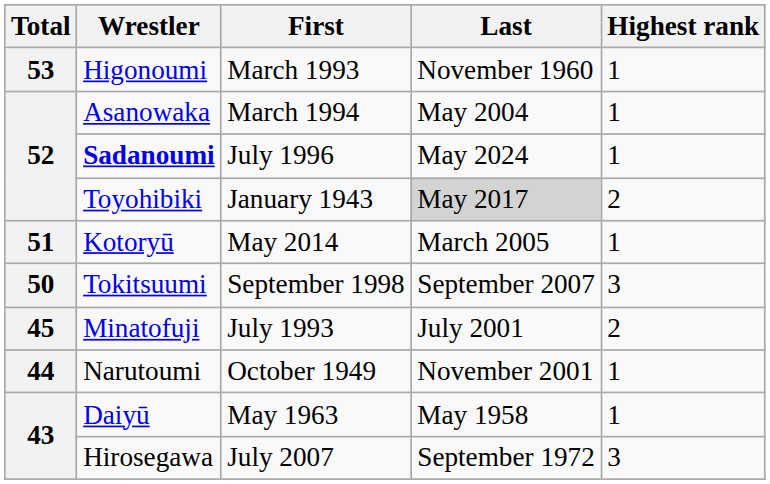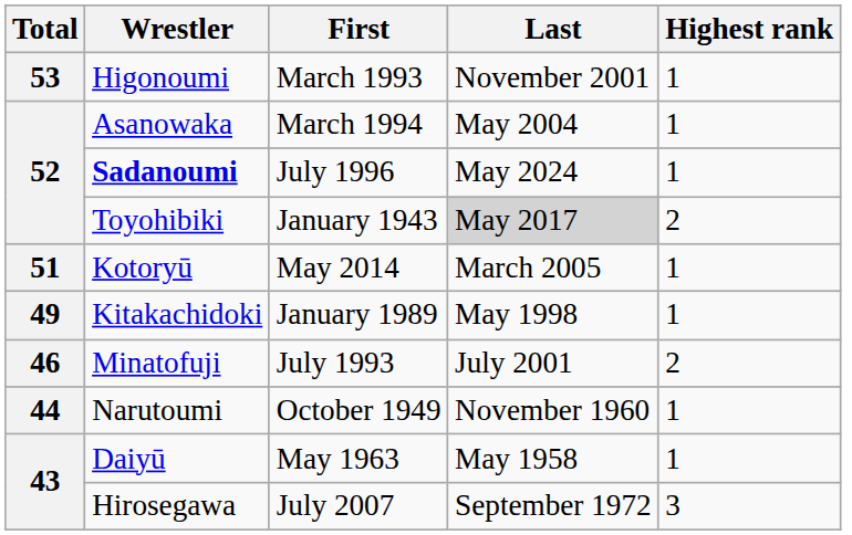 <table class="wikitable">
 <tr>
 <th>Total</th>
 <th>Wrestler</th>
 <th>First</th>
 <th>Last</th>
 <th>Highest rank</th>
 </tr>
 <tr>
 <th>53</th>
 <td><a href='#'>Higonoumi</a></td>
 <td>March 1993</td>
-<td>November 1960</td>
+<td>November 2001</td>
 <td> 1</td>
 </tr>
 <tr>
 <th rowspan=3>52</th>
 <td><a href='#'>Asanowaka</a></td>
 <td>March 1994</td>
 <td>May 2004</td>
 <td> 1</td>
 </tr>
 <tr>
 <td><strong><a href='#'>Sadanoumi</a></strong></td>
 <td>July 1996</td>
 <td>May 2024</td>
 <td> 1</td>
 </tr>
 <tr>
 <td><a href='#'>Toyohibiki</a></td>
 <td>January 1943</td>
 <td style="background: lightgrey;">May 2017</td>
 <td> 2</td>
 </tr>
 <tr>
 <th>51</th>
 <td><a href='#'>Kotoryū</a></td>
 <td>May 2014</td>
 <td>March 2005</td>
 <td> 1</td>
 </tr>
 <tr>
-<th>50</th>
-<td><a href='#'>Tokitsuumi</a></td>
-<td>September 1998</td>
-<td>September 2007</td>
-<td> 3</td>
+<th>49</th>
+<td><a href='#'>Kitakachidoki</a></td>
+<td>January 1989</td>
+<td>May 1998</td>
+<td> 1</td>
 </tr>
 <tr>
-<th>45</th>
+<th>46</th>
 <td><a href='#'>Minatofuji</a></td>
 <td>July 1993</td>
 <td>July 2001</td>
 <td> 2</td>
 </tr>
 <tr>
 <th>44</th>
 <td>Narutoumi</td>
 <td>October 1949</td>
-<td>November 2001</td>
+<td>November 1960</td>
 <td> 1</td>
 </tr>
 <tr>
 <th rowspan=2>43</th>
 <td><a href='#'>Daiyū</a></td>
 <td>May 1963</td>
 <td>May 1958</td>
 <td> 1</td>
 </tr>
 <tr>
 <td>Hirosegawa</td>
 <td>July 2007</td>
 <td>September 1972</td>
 <td> 3</td>
 </tr>
 </table>
